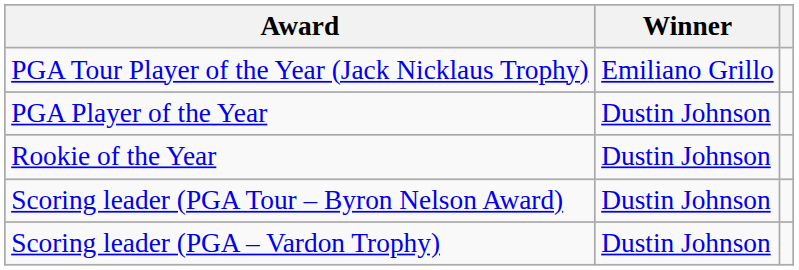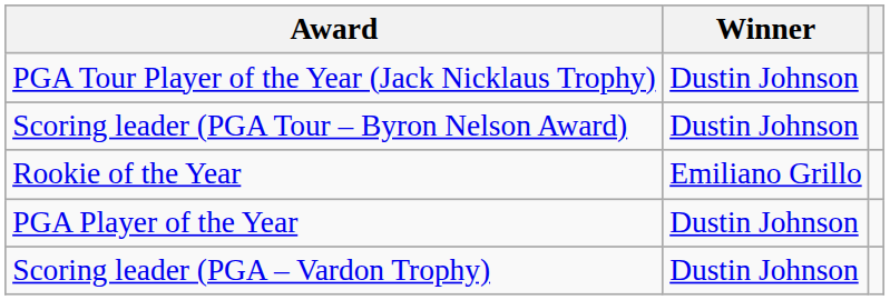 <table class="wikitable">
 <tr>
 <th>Award</th>
 <th>Winner</th>
 <th></th>
 </tr>
 <tr>
 <td><a href='#'>PGA Tour Player of the Year (Jack Nicklaus Trophy)</a></td>
+<td> <a href='#'>Dustin Johnson</a></td>
+<td></td>
+</tr>
+<tr>
+<td><a href='#'>Scoring leader (PGA Tour – Byron Nelson Award)</a></td>
+<td> <a href='#'>Dustin Johnson</a></td>
+<td></td>
+</tr>
+<tr>
+<td><a href='#'>Rookie of the Year</a></td>
 <td> <a href='#'>Emiliano Grillo</a></td>
 <td></td>
 </tr>
 <tr>
 <td><a href='#'>PGA Player of the Year</a></td>
 <td> <a href='#'>Dustin Johnson</a></td>
 <td></td>
 </tr>
 <tr>
-<td><a href='#'>Rookie of the Year</a></td>
-<td> <a href='#'>Dustin Johnson</a></td>
-<td></td>
-</tr>
-<tr>
-<td><a href='#'>Scoring leader (PGA Tour – Byron Nelson Award)</a></td>
-<td> <a href='#'>Dustin Johnson</a></td>
-<td></td>
-</tr>
-<tr>
 <td><a href='#'>Scoring leader (PGA – Vardon Trophy)</a></td>
 <td> <a href='#'>Dustin Johnson</a></td>
 <td></td>
 </tr>
 </table>
